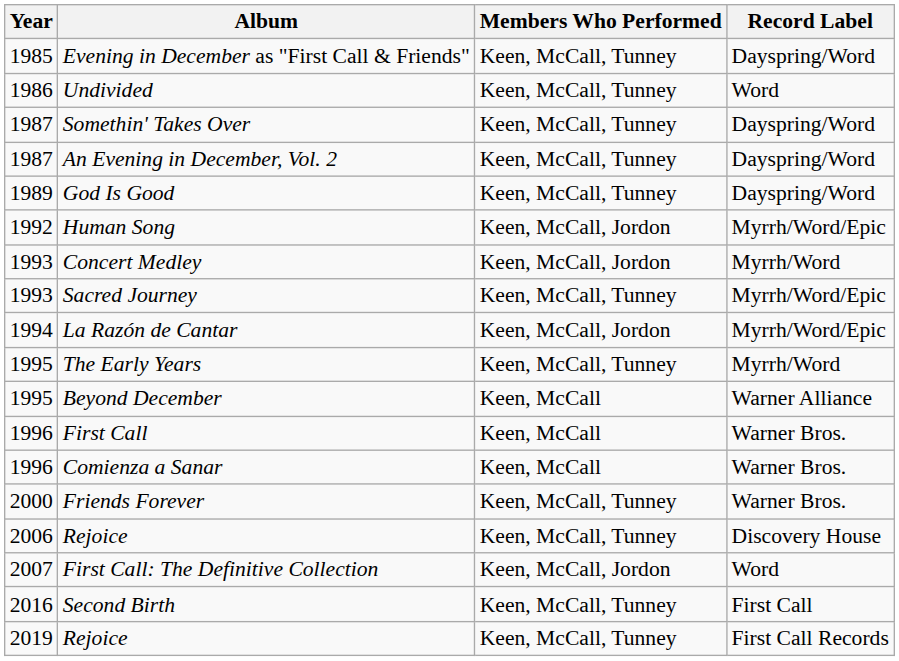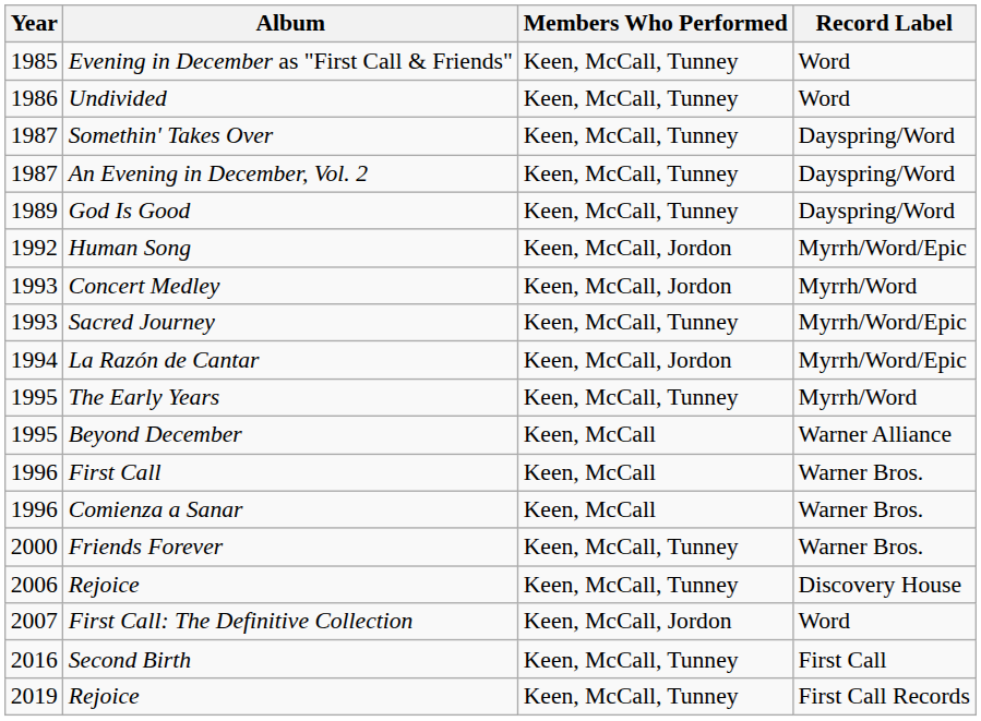 <table class="wikitable">
 <tr>
 <th>Year</th>
 <th>Album</th>
 <th>Members Who Performed</th>
 <th>Record Label</th>
 </tr>
 <tr>
 <td>1985</td>
 <td><em>Evening in December</em> as "First Call & Friends"</td>
 <td>Keen, McCall, Tunney</td>
-<td>Dayspring/Word</td>
+<td>Word</td>
 </tr>
 <tr>
 <td>1986</td>
 <td><em>Undivided</em></td>
 <td>Keen, McCall, Tunney</td>
 <td>Word</td>
 </tr>
 <tr>
 <td>1987</td>
 <td><em>Somethin' Takes Over</em></td>
 <td>Keen, McCall, Tunney</td>
 <td>Dayspring/Word</td>
 </tr>
 <tr>
 <td>1987</td>
 <td><em>An Evening in December, Vol. 2</em></td>
 <td>Keen, McCall, Tunney</td>
 <td>Dayspring/Word</td>
 </tr>
 <tr>
 <td>1989</td>
 <td><em>God Is Good</em></td>
 <td>Keen, McCall, Tunney</td>
 <td>Dayspring/Word</td>
 </tr>
 <tr>
 <td>1992</td>
 <td><em>Human Song</em></td>
 <td>Keen, McCall, Jordon</td>
 <td>Myrrh/Word/Epic</td>
 </tr>
 <tr>
 <td>1993</td>
 <td><em>Concert Medley</em></td>
 <td>Keen, McCall, Jordon</td>
 <td>Myrrh/Word</td>
 </tr>
 <tr>
 <td>1993</td>
 <td><em>Sacred Journey</em></td>
 <td>Keen, McCall, Tunney</td>
 <td>Myrrh/Word/Epic</td>
 </tr>
 <tr>
 <td>1994</td>
 <td><em>La Razón de Cantar</em></td>
 <td>Keen, McCall, Jordon</td>
 <td>Myrrh/Word/Epic</td>
 </tr>
 <tr>
 <td>1995</td>
 <td><em>The Early Years</em></td>
 <td>Keen, McCall, Tunney</td>
 <td>Myrrh/Word</td>
 </tr>
 <tr>
 <td>1995</td>
 <td><em>Beyond December</em></td>
 <td>Keen, McCall</td>
 <td>Warner Alliance</td>
 </tr>
 <tr>
 <td>1996</td>
 <td><em>First Call</em></td>
 <td>Keen, McCall</td>
 <td>Warner Bros.</td>
 </tr>
 <tr>
 <td>1996</td>
 <td><em>Comienza a Sanar</em></td>
 <td>Keen, McCall</td>
 <td>Warner Bros.</td>
 </tr>
 <tr>
 <td>2000</td>
 <td><em>Friends Forever</em></td>
 <td>Keen, McCall, Tunney</td>
 <td>Warner Bros.</td>
 </tr>
 <tr>
 <td>2006</td>
 <td><em>Rejoice</em></td>
 <td>Keen, McCall, Tunney</td>
 <td>Discovery House</td>
 </tr>
 <tr>
 <td>2007</td>
 <td><em>First Call: The Definitive Collection</em></td>
 <td>Keen, McCall, Jordon</td>
 <td>Word</td>
 </tr>
 <tr>
 <td>2016</td>
 <td><em>Second Birth</em></td>
 <td>Keen, McCall, Tunney</td>
 <td>First Call</td>
 </tr>
 <tr>
 <td>2019</td>
 <td><em>Rejoice</em></td>
 <td>Keen, McCall, Tunney</td>
 <td>First Call Records</td>
 </tr>
 </table>
